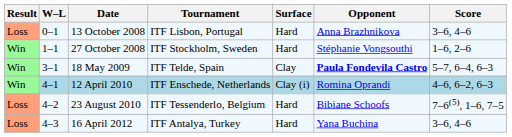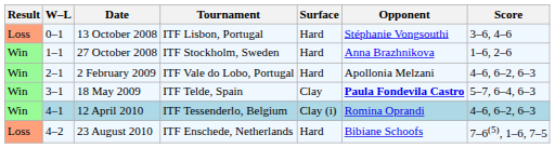 <table class="sortable wikitable" style=font-size:97%>
 <tr>
 <th>Result</th>
 <th class="unsortable">W–L</th>
 <th>Date</th>
 <th>Tournament</th>
 <th>Surface</th>
 <th>Opponent</th>
 <th class="unsortable">Score</th>
 </tr>
 <tr style="background:#f0f8ff;">
 <td style="background:#ffa07a;">Loss</td>
 <td>0–1</td>
 <td>13 October 2008</td>
 <td>ITF Lisbon, Portugal</td>
 <td>Hard</td>
-<td> <a href='#'>Anna Brazhnikova</a></td>
+<td> <a href='#'>Stéphanie Vongsouthi</a></td>
 <td>3–6, 4–6</td>
 </tr>
 <tr style="background:#f0f8ff;">
 <td style="background:#98fb98;">Win</td>
 <td>1–1</td>
 <td>27 October 2008</td>
 <td>ITF Stockholm, Sweden</td>
 <td>Hard</td>
-<td> <a href='#'>Stéphanie Vongsouthi</a></td>
+<td> <a href='#'>Anna Brazhnikova</a></td>
 <td>1–6, 2–6</td>
+</tr>
+<tr style="background:#f0f8ff;">
+<td style="background:#98fb98;">Win</td>
+<td>2–1</td>
+<td>2 February 2009</td>
+<td>ITF Vale do Lobo, Portugal</td>
+<td>Hard</td>
+<td> Apollonia Melzani</td>
+<td>4–6, 6–2, 6–3</td>
 </tr>
 <tr style="background:#f0f8ff;">
 <td style="background:#98fb98;">Win</td>
 <td>3–1</td>
 <td>18 May 2009</td>
 <td>ITF Telde, Spain</td>
 <td>Clay</td>
 <td><strong> <a href='#'>Paula Fondevila Castro</a></strong></td>
 <td>5–7, 6–4, 6–3</td>
 </tr>
 <tr style="background:lightblue;">
 <td style="background:#98fb98;">Win</td>
 <td>4–1</td>
 <td>12 April 2010</td>
-<td>ITF Enschede, Netherlands</td>
+<td>ITF Tessenderlo, Belgium</td>
 <td>Clay (i)</td>
 <td> <a href='#'>Romina Oprandi</a></td>
 <td>4–6, 6–2, 6–3</td>
 </tr>
 <tr style="background:#f0f8ff;">
 <td style="background:#ffa07a;">Loss</td>
 <td>4–2</td>
 <td>23 August 2010</td>
-<td>ITF Tessenderlo, Belgium</td>
+<td>ITF Enschede, Netherlands</td>
 <td>Hard</td>
 <td> <a href='#'>Bibiane Schoofs</a></td>
 <td>7–6<sup>(5)</sup>, 1–6, 7–5</td>
 </tr>
-<tr style="background:#f0f8ff;">
-<td style="background:#ffa07a;">Loss</td>
-<td>4–3</td>
-<td>16 April 2012</td>
-<td>ITF Antalya, Turkey</td>
-<td>Hard</td>
-<td> <a href='#'>Yana Buchina</a></td>
-<td>3–6, 4–6</td>
-</tr>
 </table>
